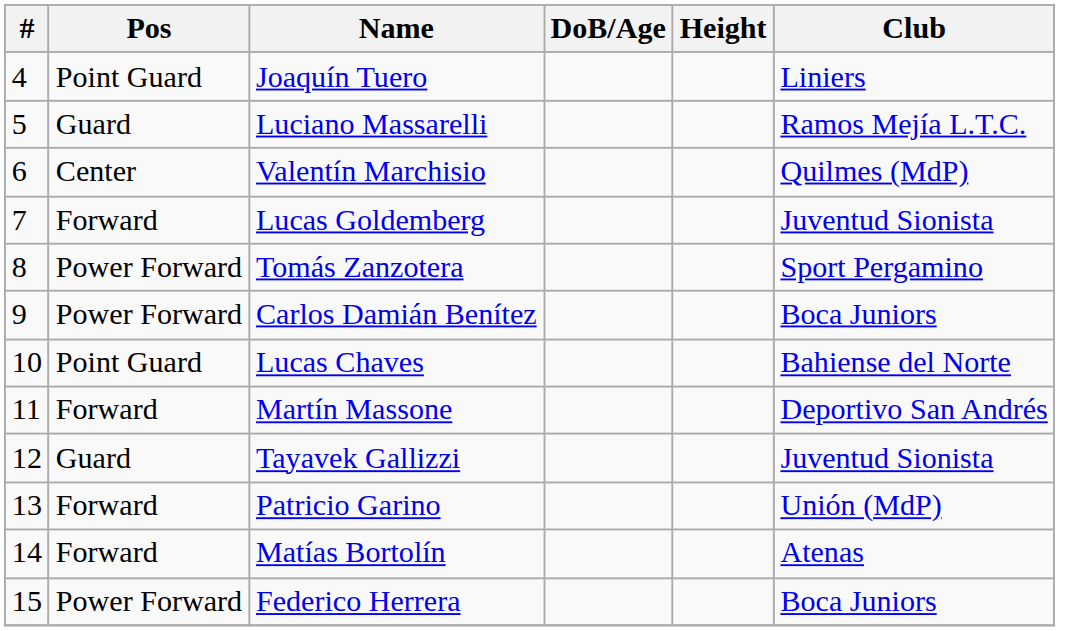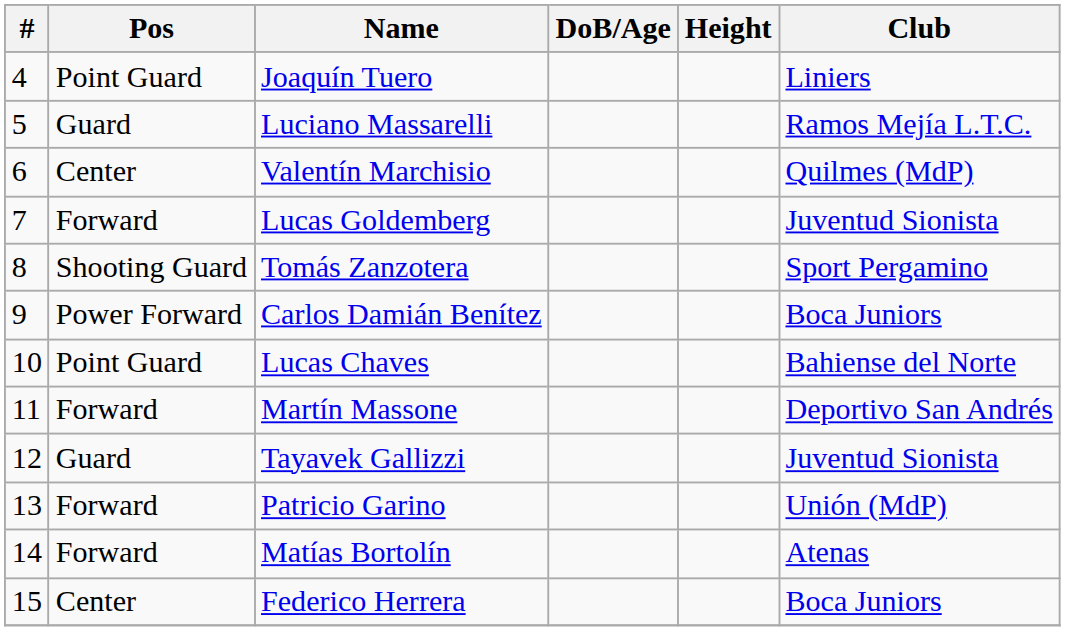 <table class="wikitable sortable">
 <tr>
 <th>#</th>
 <th>Pos</th>
 <th>Name</th>
 <th>DoB/Age</th>
 <th>Height</th>
 <th>Club</th>
 </tr>
 <tr>
 <td>4</td>
 <td>Point Guard</td>
 <td><a href='#'>Joaquín Tuero</a></td>
 <td></td>
 <td></td>
 <td> <a href='#'>Liniers</a></td>
 </tr>
 <tr>
 <td>5</td>
 <td>Guard</td>
 <td><a href='#'>Luciano Massarelli</a></td>
 <td></td>
 <td></td>
 <td> <a href='#'>Ramos Mejía L.T.C.</a></td>
 </tr>
 <tr>
 <td>6</td>
 <td>Center</td>
 <td><a href='#'>Valentín Marchisio</a></td>
 <td></td>
 <td></td>
 <td> <a href='#'>Quilmes (MdP)</a></td>
 </tr>
 <tr>
 <td>7</td>
 <td>Forward</td>
 <td><a href='#'>Lucas Goldemberg</a></td>
 <td></td>
 <td></td>
 <td> <a href='#'>Juventud Sionista</a></td>
 </tr>
 <tr>
 <td>8</td>
-<td>Power Forward</td>
+<td>Shooting Guard</td>
 <td><a href='#'>Tomás Zanzotera</a></td>
 <td></td>
 <td></td>
 <td> <a href='#'>Sport Pergamino</a></td>
 </tr>
 <tr>
 <td>9</td>
 <td>Power Forward</td>
 <td><a href='#'>Carlos Damián Benítez</a></td>
 <td></td>
 <td></td>
 <td> <a href='#'>Boca Juniors</a></td>
 </tr>
 <tr>
 <td>10</td>
 <td>Point Guard</td>
 <td><a href='#'>Lucas Chaves</a></td>
 <td></td>
 <td></td>
 <td> <a href='#'>Bahiense del Norte</a></td>
 </tr>
 <tr>
 <td>11</td>
 <td>Forward</td>
 <td><a href='#'>Martín Massone</a></td>
 <td></td>
 <td></td>
 <td> <a href='#'>Deportivo San Andrés</a></td>
 </tr>
 <tr>
 <td>12</td>
 <td>Guard</td>
 <td><a href='#'>Tayavek Gallizzi</a></td>
 <td></td>
 <td></td>
 <td> <a href='#'>Juventud Sionista</a></td>
 </tr>
 <tr>
 <td>13</td>
 <td>Forward</td>
 <td><a href='#'>Patricio Garino</a></td>
 <td></td>
 <td></td>
 <td> <a href='#'>Unión (MdP)</a></td>
 </tr>
 <tr>
 <td>14</td>
 <td>Forward</td>
 <td><a href='#'>Matías Bortolín</a></td>
 <td></td>
 <td></td>
 <td> <a href='#'>Atenas</a></td>
 </tr>
 <tr>
 <td>15</td>
-<td>Power Forward</td>
+<td>Center</td>
 <td><a href='#'>Federico Herrera</a></td>
 <td></td>
 <td></td>
 <td> <a href='#'>Boca Juniors</a></td>
 </tr>
 <tr>
 </tr>
 </table>
